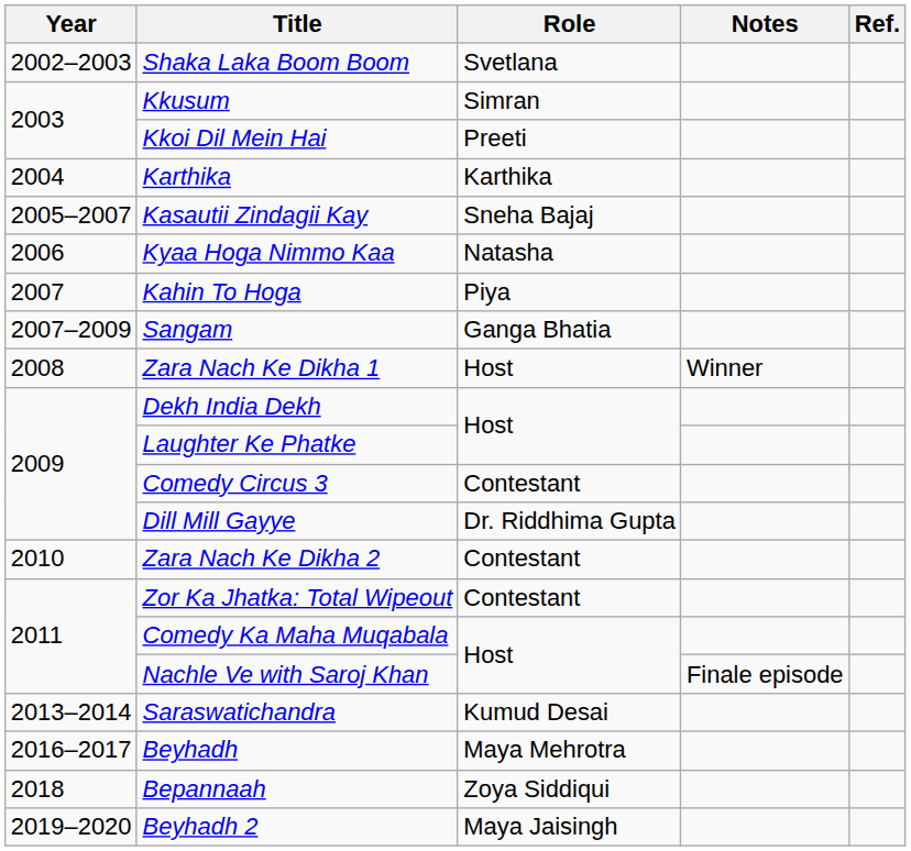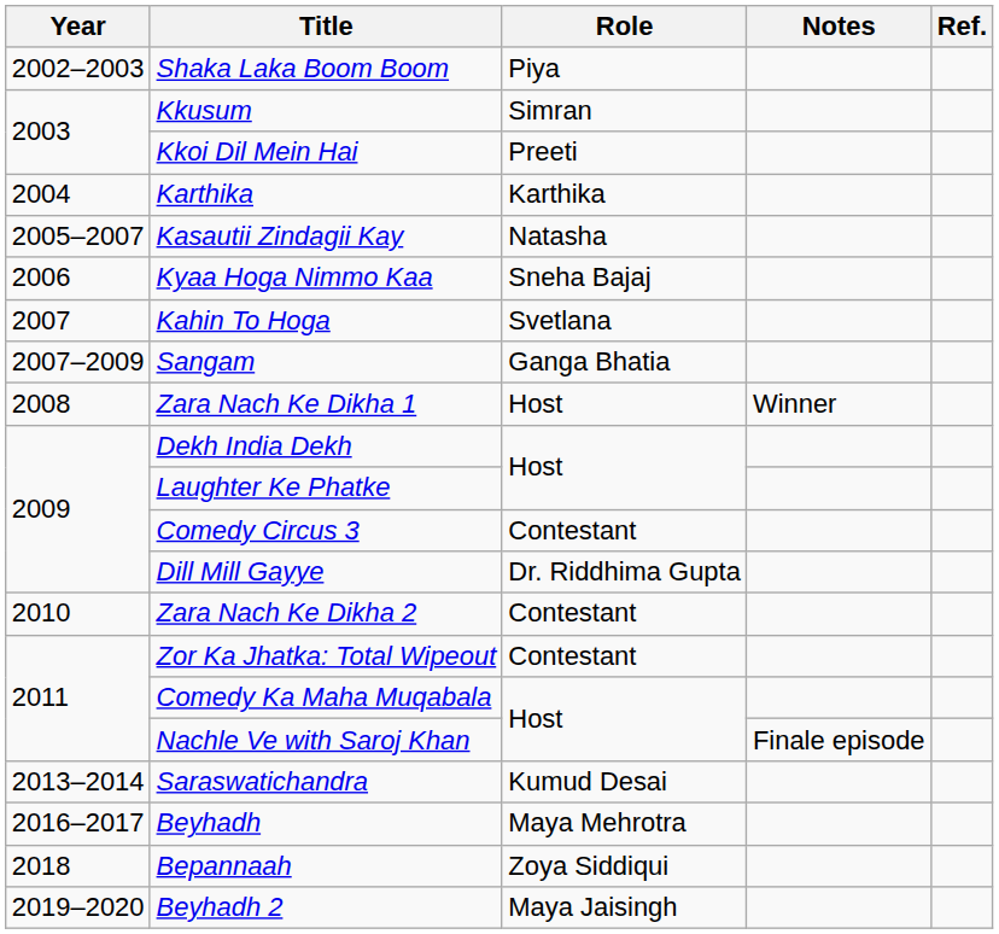 <table class="wikitable sortable">
 <tr style="text-align:center;">
 <th>Year</th>
 <th>Title</th>
 <th>Role</th>
 <th>Notes</th>
 <th>Ref.</th>
 </tr>
 <tr>
 <td>2002–2003</td>
 <td><em><a href='#'>Shaka Laka Boom Boom</a></em></td>
-<td>Svetlana</td>
+<td>Piya</td>
 <td></td>
 <td style="text-align:center;"></td>
 </tr>
 <tr>
 <td rowspan="2">2003</td>
 <td><em><a href='#'>Kkusum</a></em></td>
 <td>Simran</td>
 <td></td>
 <td style="text-align:center;"></td>
 </tr>
 <tr>
 <td><em><a href='#'>Kkoi Dil Mein Hai</a></em></td>
 <td>Preeti</td>
 <td></td>
 <td style="text-align:center;"></td>
 </tr>
 <tr>
 <td>2004</td>
 <td><em><a href='#'>Karthika</a></em></td>
 <td>Karthika</td>
 <td></td>
 <td style="text-align:center;"></td>
 </tr>
 <tr>
 <td>2005–2007</td>
 <td><em><a href='#'>Kasautii Zindagii Kay</a></em></td>
-<td>Sneha Bajaj</td>
+<td>Natasha</td>
 <td></td>
 <td style="text-align:center;"></td>
 </tr>
 <tr>
 <td>2006</td>
 <td><em><a href='#'>Kyaa Hoga Nimmo Kaa</a></em></td>
-<td>Natasha</td>
+<td>Sneha Bajaj</td>
 <td></td>
 <td style="text-align:center;"></td>
 </tr>
 <tr>
 <td>2007</td>
 <td><em><a href='#'>Kahin To Hoga</a></em></td>
-<td>Piya</td>
+<td>Svetlana</td>
 <td></td>
 <td style="text-align:center;"></td>
 </tr>
 <tr>
 <td>2007–2009</td>
 <td><em><a href='#'>Sangam</a></em></td>
 <td>Ganga Bhatia</td>
 <td></td>
 <td style="text-align:center;"></td>
 </tr>
 <tr>
 <td>2008</td>
 <td><em><a href='#'>Zara Nach Ke Dikha 1</a></em></td>
 <td>Host</td>
 <td>Winner</td>
 <td style="text-align:center;"></td>
 </tr>
 <tr>
 <td rowspan="4">2009</td>
 <td><em><a href='#'>Dekh India Dekh</a></em></td>
 <td rowspan="2">Host</td>
 <td></td>
 <td style="text-align:center;"></td>
 </tr>
 <tr>
 <td><em><a href='#'>Laughter Ke Phatke</a></em></td>
 <td></td>
 <td style="text-align:center;"></td>
 </tr>
 <tr>
 <td><em><a href='#'>Comedy Circus 3</a></em></td>
 <td>Contestant</td>
 <td></td>
 <td style="text-align:center;"></td>
 </tr>
 <tr>
 <td><em><a href='#'>Dill Mill Gayye</a></em></td>
 <td>Dr. Riddhima Gupta</td>
 <td></td>
 <td style="text-align:center;"></td>
 </tr>
 <tr>
 <td>2010</td>
 <td><em><a href='#'>Zara Nach Ke Dikha 2</a></em></td>
 <td>Contestant</td>
 <td></td>
 <td style="text-align:center;"></td>
 </tr>
 <tr>
 <td rowspan="3">2011</td>
 <td><em><a href='#'>Zor Ka Jhatka: Total Wipeout</a></em></td>
 <td>Contestant</td>
 <td></td>
 <td style="text-align:center;"></td>
 </tr>
 <tr>
 <td><em><a href='#'>Comedy Ka Maha Muqabala</a></em></td>
 <td rowspan="2">Host</td>
 <td></td>
 <td style="text-align:center;"></td>
 </tr>
 <tr>
 <td><em><a href='#'>Nachle Ve with Saroj Khan</a></em></td>
 <td>Finale episode</td>
 <td style="text-align:center;"></td>
 </tr>
 <tr>
 <td>2013–2014</td>
 <td><em><a href='#'>Saraswatichandra</a></em></td>
 <td>Kumud Desai</td>
 <td></td>
 <td style="text-align:center;"></td>
 </tr>
 <tr>
 <td>2016–2017</td>
 <td><em><a href='#'>Beyhadh</a></em></td>
 <td>Maya Mehrotra</td>
 <td></td>
 <td style="text-align:center;"></td>
 </tr>
 <tr>
 <td>2018</td>
 <td><em><a href='#'>Bepannaah</a></em></td>
 <td>Zoya Siddiqui</td>
 <td></td>
 <td style="text-align:center;"></td>
 </tr>
 <tr>
 <td>2019–2020</td>
 <td><em><a href='#'>Beyhadh 2</a></em></td>
 <td>Maya Jaisingh</td>
 <td></td>
 <td style="text-align:center;"></td>
 </tr>
 </table>
